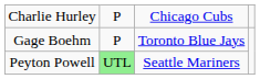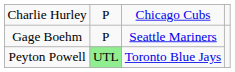 <table class="wikitable">
 <tr align="center">
 <td>Charlie Hurley</td>
 <td>P</td>
 <td><a href='#'>Chicago Cubs</a></td>
 <td></td>
 </tr>
 <tr align="center">
 <td>Gage Boehm</td>
 <td>P</td>
-<td><a href='#'>Toronto Blue Jays</a></td>
+<td><a href='#'>Seattle Mariners</a></td>
 <td rowspan="2"></td>
 </tr>
 <tr align="center">
 <td>Peyton Powell</td>
 <td style="background: lightgreen;">UTL</td>
-<td><a href='#'>Seattle Mariners</a></td>
+<td><a href='#'>Toronto Blue Jays</a></td>
 </tr>
 </table>
